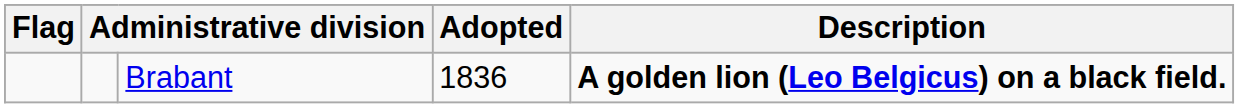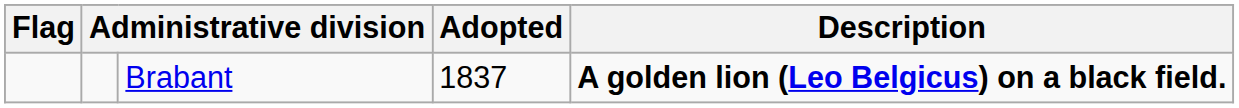 <table class="wikitable sortable">
 <tr>
 <th class="unsortable">Flag</th>
 <th colspan="2">Administrative division</th>
 <th>Adopted</th>
 <th class="unsortable">Description</th>
 </tr>
 <tr>
 <td></td>
 <td></td>
 <td><a href='#'>Brabant</a></td>
-<td>1836</td>
+<td>1837</td>
 <td><strong>A golden lion (<a href='#'>Leo Belgicus</a>) on a black field.</strong></td>
 </tr>
 </table>
